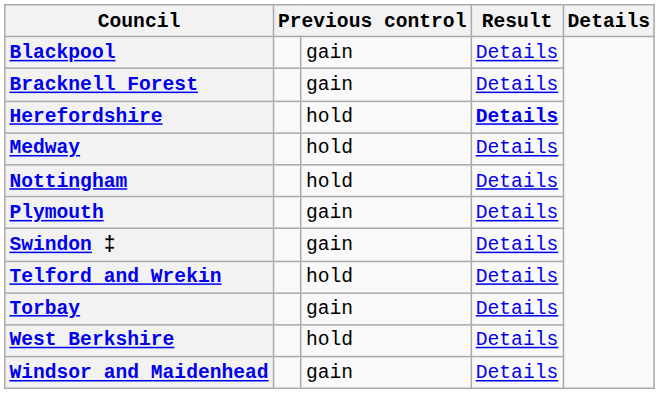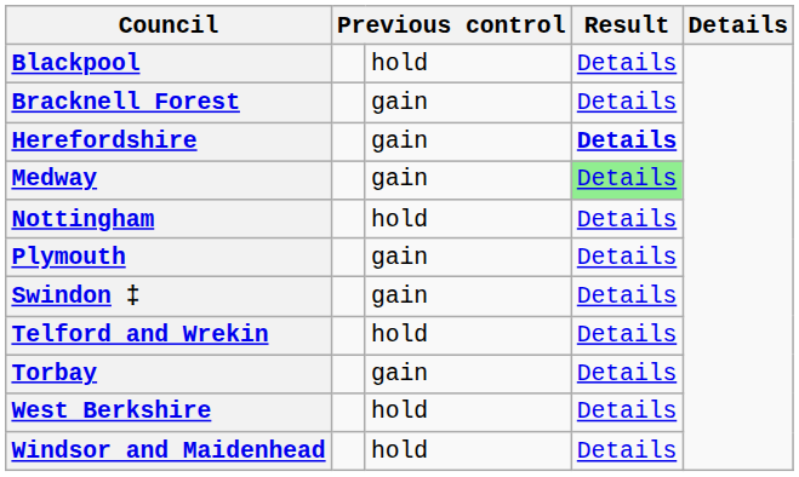 <table class="wikitable sortable" border="1">
 <tr>
 <th scope="col">Council</th>
 <th colspan=2>Previous control</th>
 <th colspan=2>Result</th>
 <th class="unsortable" scope="col">Details</th>
 </tr>
 <tr>
 <th scope="row" style="text-align: left;"><a href='#'>Blackpool</a></th>
 <td></td>
-<td> gain</td>
+<td> hold</td>
 <td><a href='#'>Details</a></td>
 </tr>
 <tr>
 <th scope="row" style="text-align: left;"><a href='#'>Bracknell Forest</a></th>
 <td></td>
 <td> gain</td>
 <td><a href='#'>Details</a></td>
 </tr>
 <tr>
 <th scope="row" style="text-align: left;"><a href='#'>Herefordshire</a></th>
 <td></td>
-<td> hold</td>
+<td> gain</td>
 <td><strong><a href='#'>Details</a></strong></td>
 </tr>
 <tr>
 <th scope="row" style="text-align: left;"><a href='#'>Medway</a></th>
 <td></td>
-<td> hold</td>
-<td><a href='#'>Details</a></td>
+<td> gain</td>
+<td style="background: lightgreen;"><a href='#'>Details</a></td>
 </tr>
 <tr>
 <th scope="row" style="text-align: left;"><a href='#'>Nottingham</a></th>
 <td></td>
 <td> hold</td>
 <td><a href='#'>Details</a></td>
 </tr>
 <tr>
 <th scope="row" style="text-align: left;"><a href='#'>Plymouth</a></th>
 <td></td>
 <td> gain</td>
 <td><a href='#'>Details</a></td>
 </tr>
 <tr>
 <th scope="row" style="text-align: left;"><a href='#'>Swindon</a> ‡</th>
 <td></td>
 <td> gain</td>
 <td><a href='#'>Details</a></td>
 </tr>
 <tr>
 <th scope="row" style="text-align: left;"><a href='#'>Telford and Wrekin</a></th>
 <td></td>
 <td> hold</td>
 <td><a href='#'>Details</a></td>
 </tr>
 <tr>
 <th scope="row" style="text-align: left;"><a href='#'>Torbay</a></th>
 <td></td>
 <td> gain</td>
 <td><a href='#'>Details</a></td>
 </tr>
 <tr>
 <th scope="row" style="text-align: left;"><a href='#'>West Berkshire</a></th>
 <td></td>
 <td> hold</td>
 <td><a href='#'>Details</a></td>
 </tr>
 <tr>
 <th scope="row" style="text-align: left;"><a href='#'>Windsor and Maidenhead</a></th>
 <td></td>
-<td> gain</td>
+<td> hold</td>
 <td><a href='#'>Details</a></td>
 </tr>
 </table>
